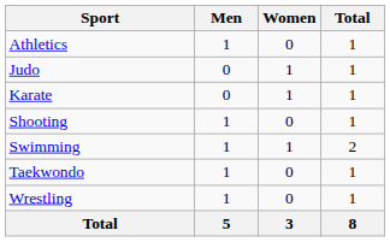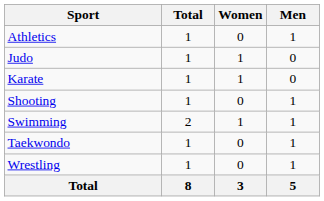 <table class="wikitable sortable" style="text-align:center;">
 <tr>
 <th width=180>Sport</th>
+<th width=55>Total</th>
+<th width=55>Women</th>
 <th width=55>Men</th>
-<th width=55>Women</th>
-<th width=55>Total</th>
 </tr>
 <tr>
 <td align=left><a href='#'>Athletics</a></td>
 <td>1</td>
 <td>0</td>
 <td>1</td>
 </tr>
 <tr>
 <td align=left><a href='#'>Judo</a></td>
-<td>0</td>
 <td>1</td>
 <td>1</td>
+<td>0</td>
 </tr>
 <tr>
 <td align=left><a href='#'>Karate</a></td>
-<td>0</td>
 <td>1</td>
 <td>1</td>
+<td>0</td>
 </tr>
 <tr>
 <td align=left><a href='#'>Shooting</a></td>
 <td>1</td>
 <td>0</td>
 <td>1</td>
 </tr>
 <tr>
 <td align=left><a href='#'>Swimming</a></td>
+<td>2</td>
 <td>1</td>
 <td>1</td>
-<td>2</td>
 </tr>
 <tr>
 <td align=left><a href='#'>Taekwondo</a></td>
 <td>1</td>
 <td>0</td>
 <td>1</td>
 </tr>
 <tr>
 <td align=left><a href='#'>Wrestling</a></td>
 <td>1</td>
 <td>0</td>
 <td>1</td>
 </tr>
 <tr>
 <th>Total</th>
+<th>8</th>
+<th>3</th>
 <th>5</th>
-<th>3</th>
-<th>8</th>
 </tr>
 </table>
